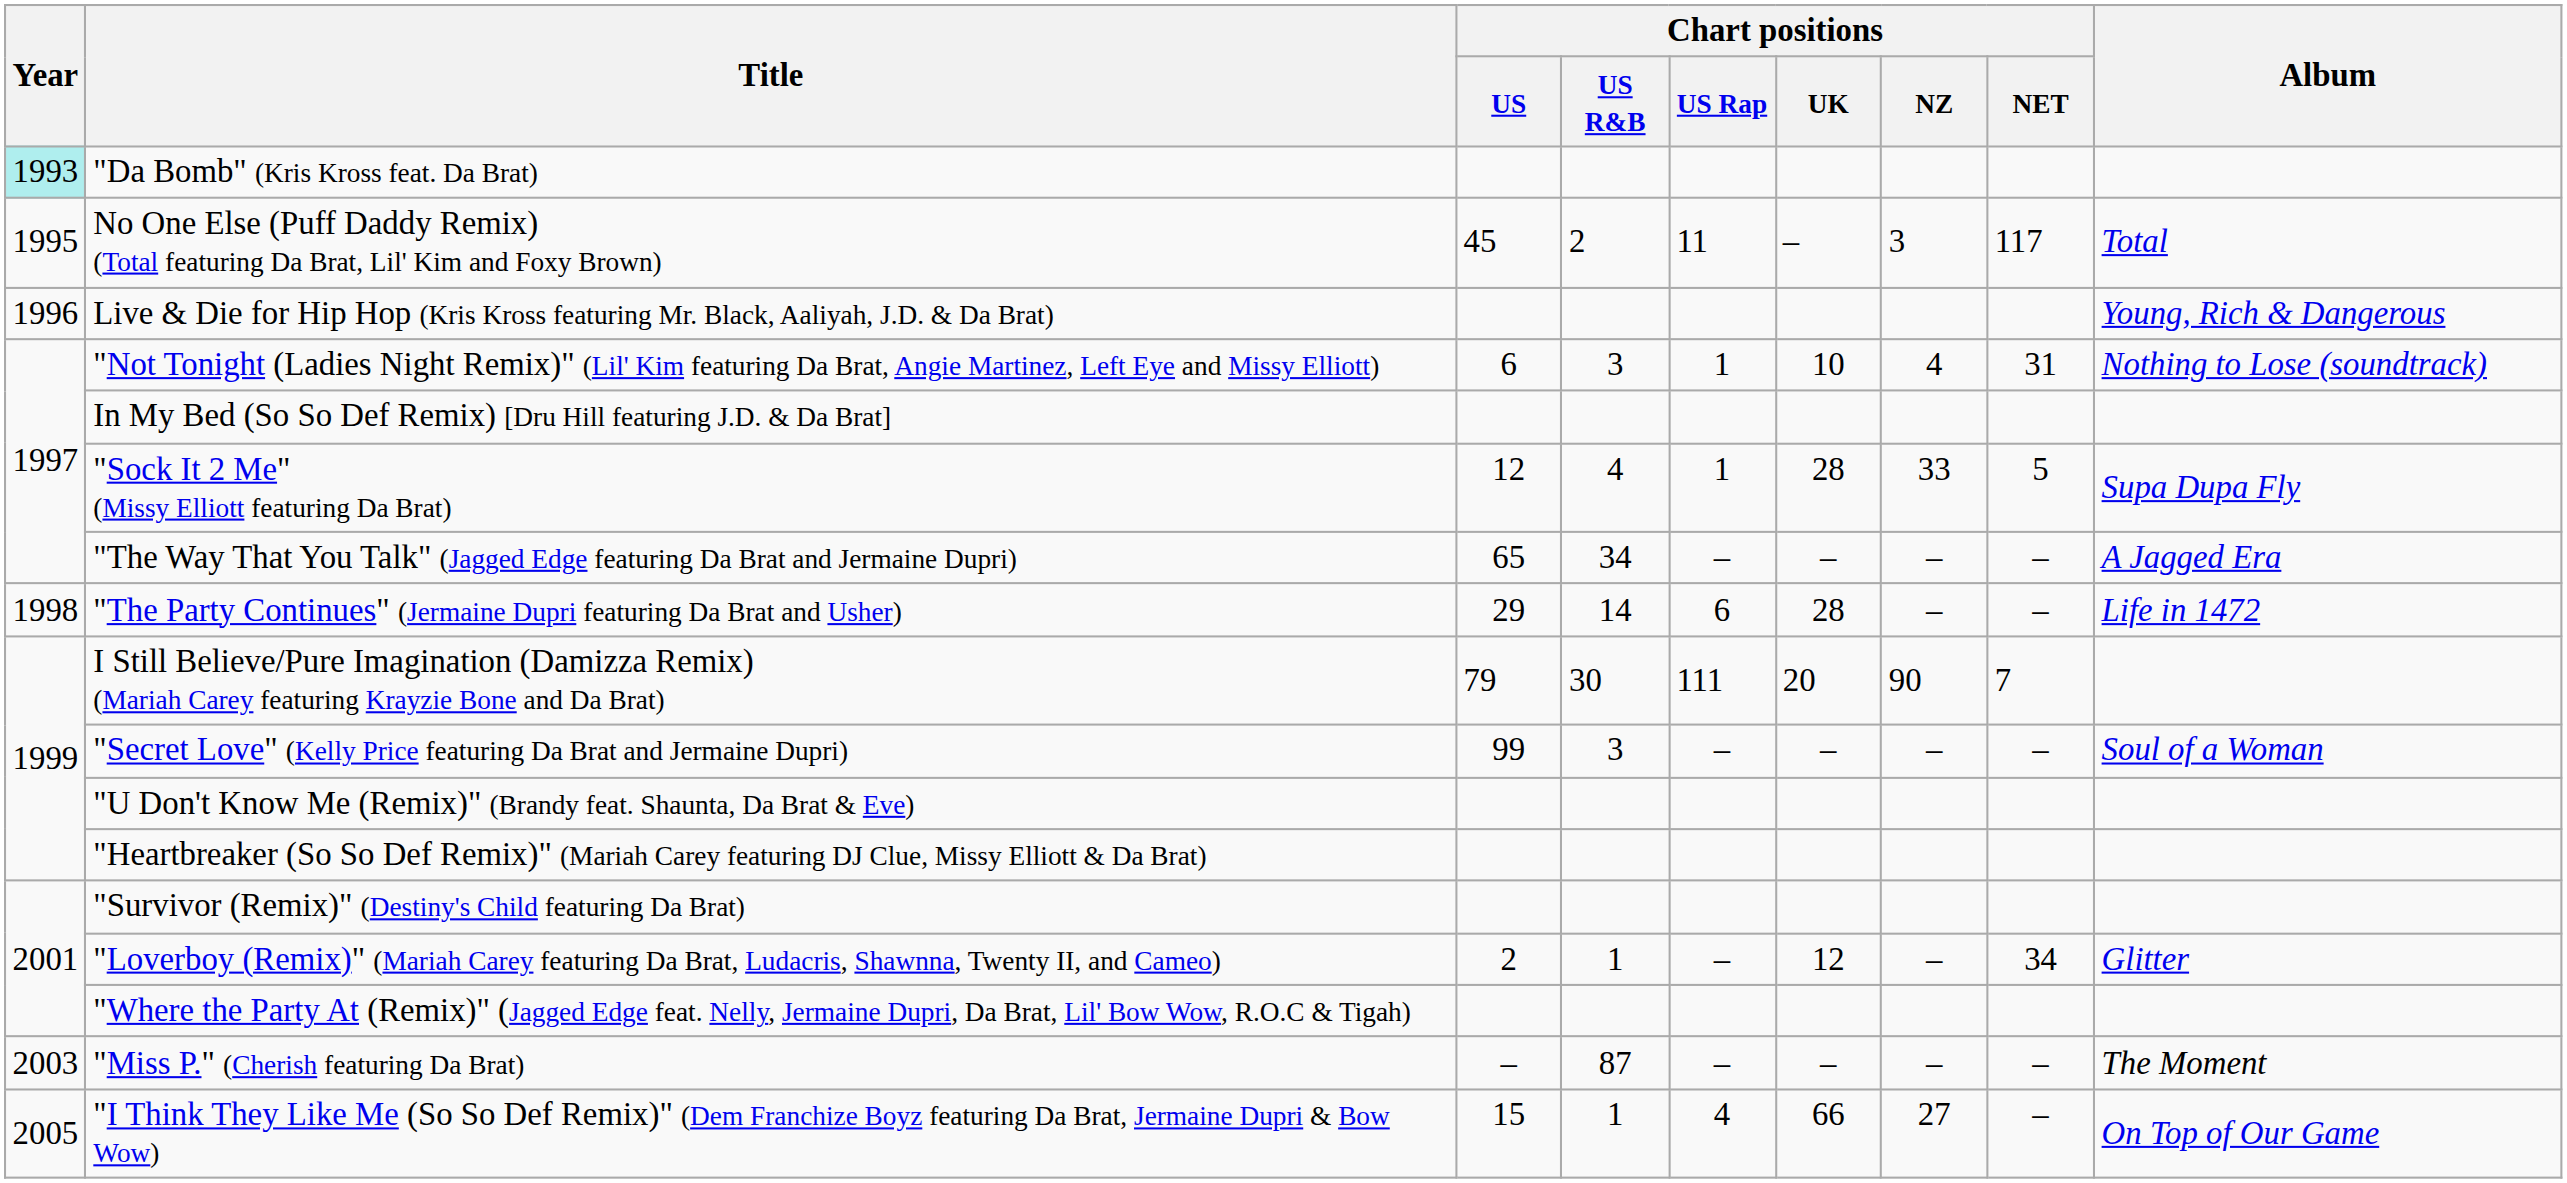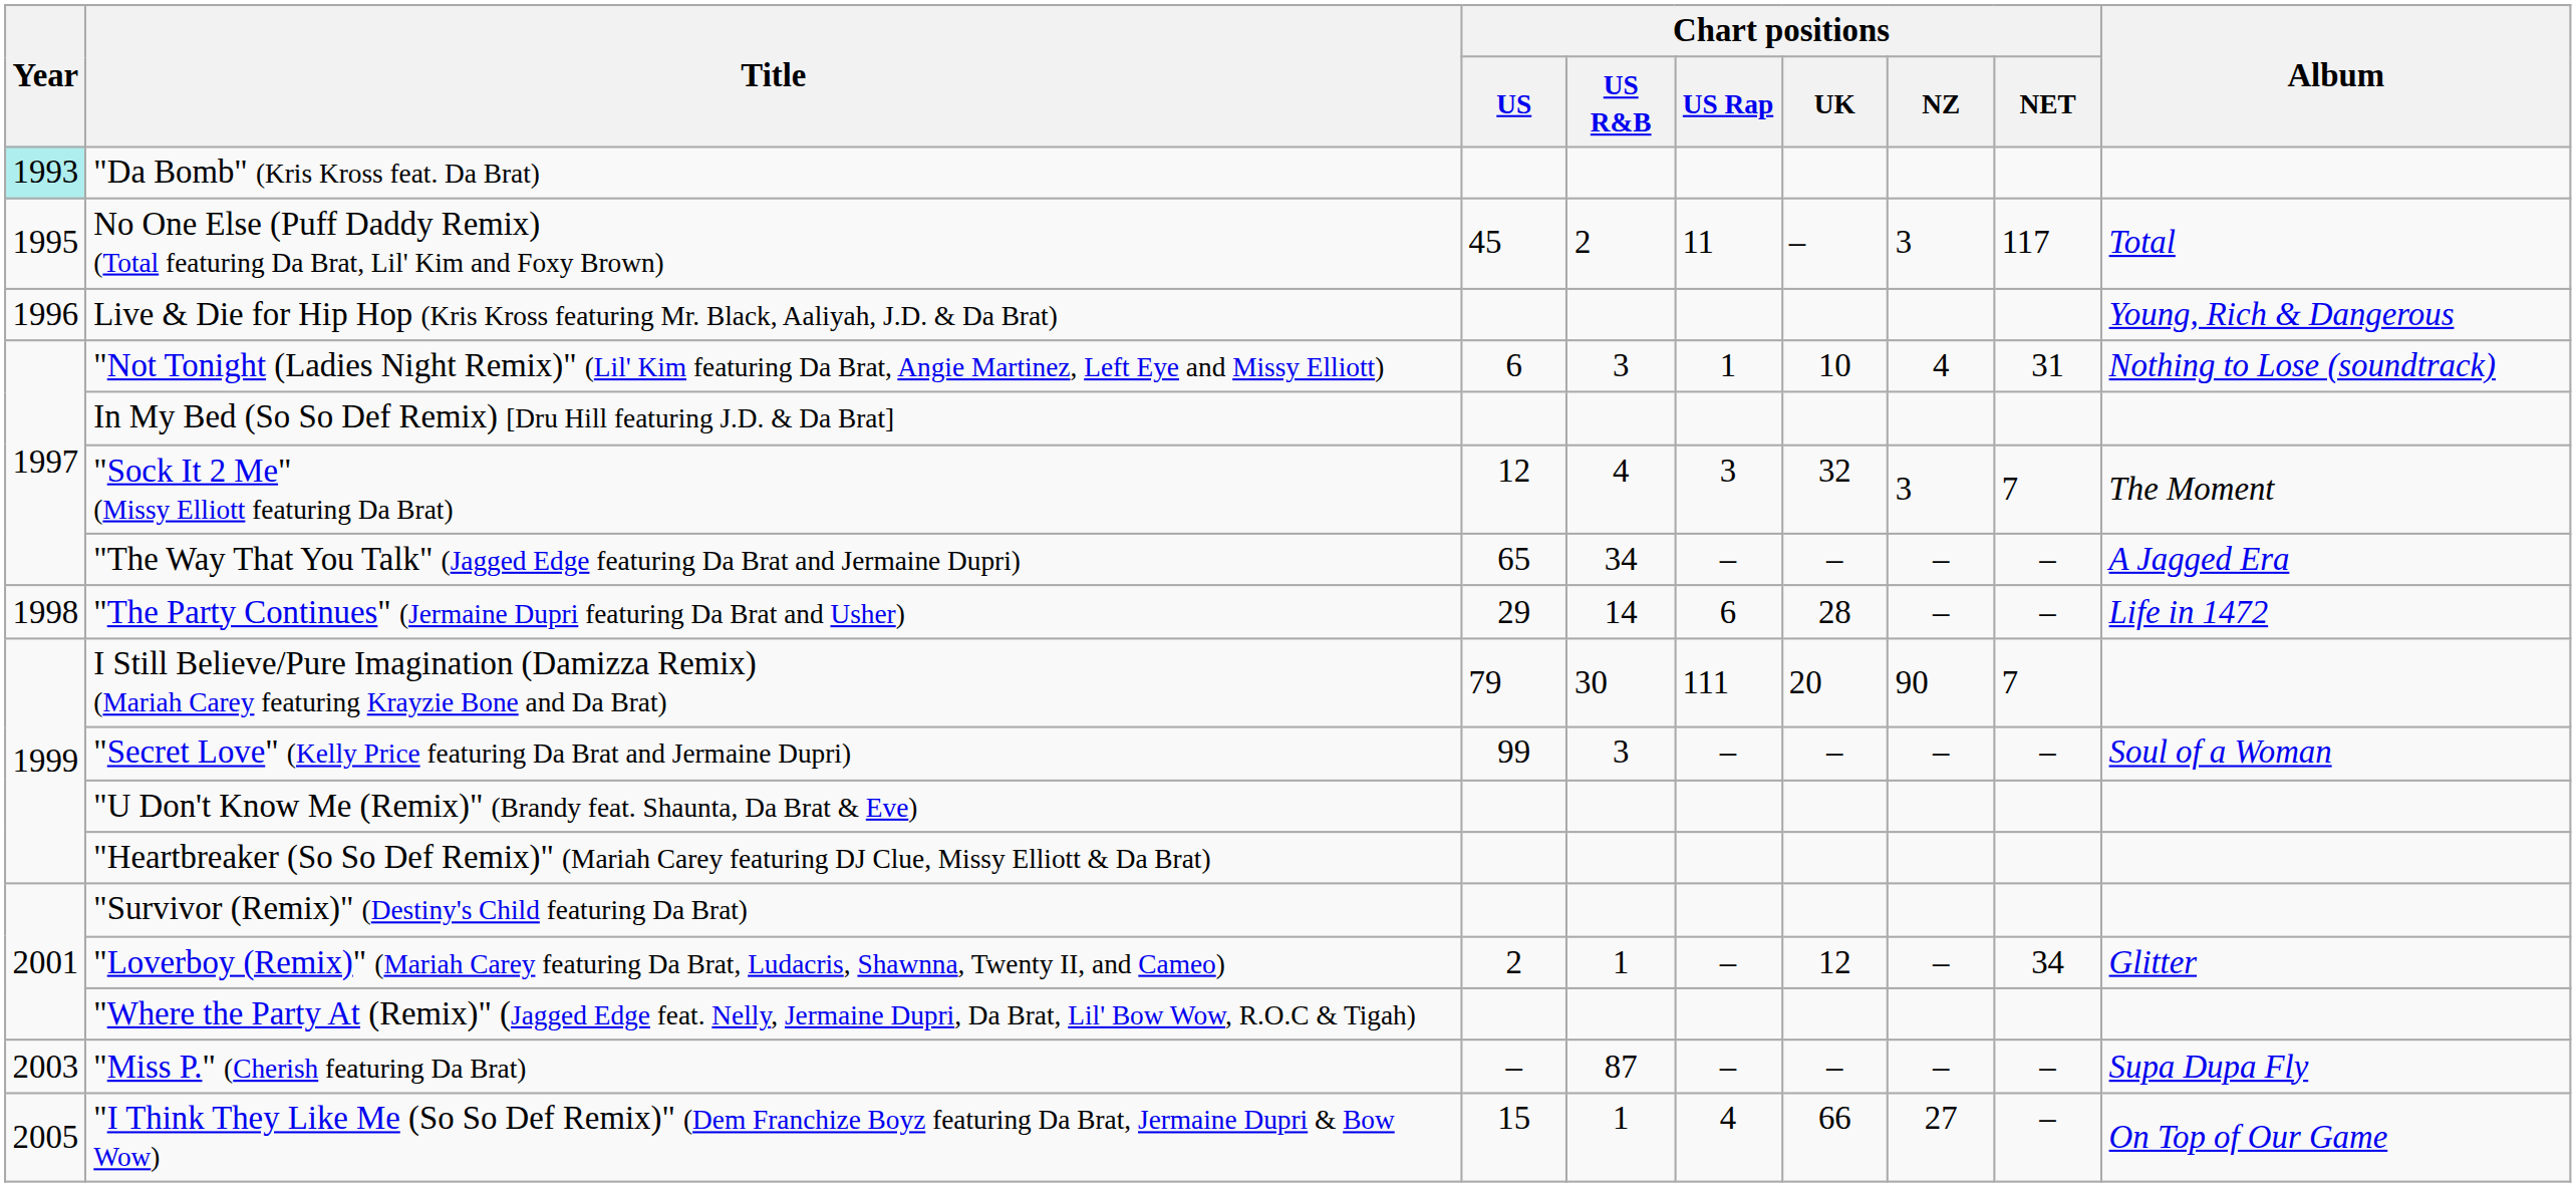 <table class="wikitable">
 <tr>
 <th width="28" rowspan="2">Year</th>
 <th width="700" rowspan="2">Title</th>
 <th colspan="6">Chart positions</th>
 <th width="230" rowspan="2">Album</th>
 </tr>
 <tr>
 <th width="46"><small><a href='#'>US</a></small></th>
 <th width="46"><small><a href='#'>US R&B</a></small></th>
 <th width="46"><small><a href='#'>US Rap</a></small></th>
 <th width="46"><small>UK</small></th>
 <th width="46"><small>NZ</small></th>
 <th width="46"><small>NET</small></th>
 </tr>
 <tr>
 <td style="background: paleturquoise;">1993</td>
 <td>"Da Bomb" <small>(Kris Kross feat. Da Brat)</small></td>
 <td></td>
 <td></td>
 <td></td>
 <td></td>
 <td></td>
 <td></td>
 <td></td>
 </tr>
 <tr>
 <td>1995</td>
 <td>No One Else (Puff Daddy Remix)<br><small>(<a href='#'>Total</a> featuring Da Brat, Lil' Kim and Foxy Brown)</small></td>
 <td>45</td>
 <td>2</td>
 <td>11</td>
 <td>–</td>
 <td>3</td>
 <td>117</td>
 <td><a href='#'><em>Total</em></a></td>
 </tr>
 <tr>
 <td>1996</td>
 <td>Live & Die for Hip Hop <small>(Kris Kross featuring Mr. Black, Aaliyah, J.D. & Da Brat)</small></td>
 <td></td>
 <td></td>
 <td></td>
 <td></td>
 <td></td>
 <td></td>
 <td><em><a href='#'>Young, Rich & Dangerous</a></em></td>
 </tr>
 <tr>
 <td rowspan="4">1997</td>
 <td>"<a href='#'>Not Tonight</a> (Ladies Night Remix)" <small>(<a href='#'>Lil' Kim</a> featuring Da Brat, <a href='#'>Angie Martinez</a>, <a href='#'>Left Eye</a> and <a href='#'>Missy Elliott</a>)</small></td>
 <td align="center" valign="top">6</td>
 <td align="center" valign="top">3</td>
 <td align="center" valign="top">1</td>
 <td align="center" valign="top">10</td>
 <td align="center" valign="top">4</td>
 <td align="center" valign="top">31</td>
 <td><em><a href='#'>Nothing to Lose (soundtrack)</a></em></td>
 </tr>
 <tr>
 <td>In My Bed (So So Def Remix) <small>[Dru Hill featuring J.D. & Da Brat]</small></td>
 <td></td>
 <td></td>
 <td></td>
 <td></td>
 <td></td>
 <td></td>
 <td></td>
 </tr>
 <tr>
 <td>"<a href='#'>Sock It 2 Me</a>"<br><small>(<a href='#'>Missy Elliott</a> featuring Da Brat)</small></td>
 <td align="center" valign="top">12</td>
 <td align="center" valign="top">4</td>
-<td align="center" valign="top">1</td>
-<td align="center" valign="top">28</td>
-<td align="center" valign="top">33</td>
-<td align="center" valign="top">5</td>
-<td><em><a href='#'>Supa Dupa Fly</a></em></td>
+<td align="center" valign="top">3</td>
+<td align="center" valign="top">32</td>
+<td>3</td>
+<td>7</td>
+<td><em>The Moment</em></td>
 </tr>
 <tr>
 <td>"The Way That You Talk" <small>(<a href='#'>Jagged Edge</a> featuring Da Brat and Jermaine Dupri)</small></td>
 <td align="center" valign="top">65</td>
 <td align="center" valign="top">34</td>
 <td align="center" valign="top">–</td>
 <td align="center" valign="top">–</td>
 <td align="center" valign="top">–</td>
 <td align="center" valign="top">–</td>
 <td><em><a href='#'>A Jagged Era</a></em></td>
 </tr>
 <tr>
 <td rowspan="1">1998</td>
 <td>"<a href='#'>The Party Continues</a>" <small>(<a href='#'>Jermaine Dupri</a> featuring Da Brat and <a href='#'>Usher</a>)</small></td>
 <td align="center" valign="top">29</td>
 <td align="center" valign="top">14</td>
 <td align="center" valign="top">6</td>
 <td align="center" valign="top">28</td>
 <td align="center" valign="top">–</td>
 <td align="center" valign="top">–</td>
 <td rowspan="1"><em><a href='#'>Life in 1472</a></em></td>
 </tr>
 <tr>
 <td rowspan="4">1999</td>
 <td>I Still Believe/Pure Imagination (Damizza Remix)<br><small>(<a href='#'>Mariah Carey</a> featuring <a href='#'>Krayzie Bone</a> and Da Brat)</small></td>
 <td>79</td>
 <td>30</td>
 <td>111</td>
 <td>20</td>
 <td>90</td>
 <td>7</td>
 <td></td>
 </tr>
 <tr>
 <td>"<a href='#'>Secret Love</a>" <small>(<a href='#'>Kelly Price</a> featuring Da Brat and Jermaine Dupri)</small></td>
 <td align="center" valign="top">99</td>
 <td align="center" valign="top">3</td>
 <td align="center" valign="top">–</td>
 <td align="center" valign="top">–</td>
 <td align="center" valign="top">–</td>
 <td align="center" valign="top">–</td>
 <td rowspan="1"><em><a href='#'>Soul of a Woman</a></em></td>
 </tr>
 <tr>
 <td>"U Don't Know Me (Remix)" <small>(Brandy feat. Shaunta, Da Brat & <a href='#'>Eve</a>)</small></td>
 <td></td>
 <td></td>
 <td></td>
 <td></td>
 <td></td>
 <td></td>
 <td></td>
 </tr>
 <tr>
 <td>"Heartbreaker (So So Def Remix)" <small>(Mariah Carey featuring DJ Clue, Missy Elliott & Da Brat)</small></td>
 <td></td>
 <td></td>
 <td></td>
 <td></td>
 <td></td>
 <td></td>
 <td></td>
 </tr>
 <tr>
 <td rowspan="3">2001</td>
 <td>"Survivor (Remix)" <small>(<a href='#'>Destiny's Child</a> featuring Da Brat)</small></td>
 <td></td>
 <td></td>
 <td></td>
 <td></td>
 <td></td>
 <td></td>
 <td></td>
 </tr>
 <tr>
 <td>"<a href='#'>Loverboy (Remix)</a>" <small>(<a href='#'>Mariah Carey</a> featuring Da Brat, <a href='#'>Ludacris</a>, <a href='#'>Shawnna</a>, Twenty II, and <a href='#'>Cameo</a>)</small></td>
 <td align="center" valign="top">2</td>
 <td align="center" valign="top">1</td>
 <td align="center" valign="top">–</td>
 <td align="center" valign="top">12</td>
 <td align="center" valign="top">–</td>
 <td align="center" valign="top">34</td>
 <td rowspan="1"><em><a href='#'>Glitter</a></em></td>
 </tr>
 <tr>
 <td>"<a href='#'>Where the Party At</a> (Remix)" (<small><a href='#'>Jagged Edge</a> feat. <a href='#'>Nelly</a>, <a href='#'>Jermaine Dupri</a>, Da Brat, <a href='#'>Lil' Bow Wow</a>, R.O.C & Tigah)</small></td>
 <td></td>
 <td></td>
 <td></td>
 <td></td>
 <td></td>
 <td></td>
 <td></td>
 </tr>
 <tr>
 <td rowspan="1">2003</td>
 <td>"<a href='#'>Miss P.</a>" <small>(<a href='#'>Cherish</a> featuring Da Brat)</small></td>
 <td align="center" valign="top">–</td>
 <td align="center" valign="top">87</td>
 <td align="center" valign="top">–</td>
 <td align="center" valign="top">–</td>
 <td align="center" valign="top">–</td>
 <td align="center" valign="top">–</td>
-<td><em>The Moment</em></td>
+<td><em><a href='#'>Supa Dupa Fly</a></em></td>
 </tr>
 <tr>
 <td rowspan="1">2005</td>
 <td>"<a href='#'>I Think They Like Me</a> (So So Def Remix)" <small>(<a href='#'>Dem Franchize Boyz</a> featuring Da Brat, <a href='#'>Jermaine Dupri</a> & <a href='#'>Bow Wow</a>)</small></td>
 <td align="center" valign="top">15</td>
 <td align="center" valign="top">1</td>
 <td align="center" valign="top">4</td>
 <td align="center" valign="top">66</td>
 <td align="center" valign="top">27</td>
 <td align="center" valign="top">–</td>
 <td rowspan="1"><em><a href='#'>On Top of Our Game</a></em></td>
 </tr>
 </table>
